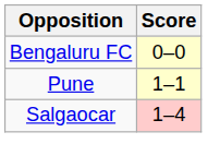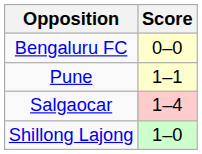 <table class="wikitable" style="text-align:center">
 <tr>
 <th>Opposition</th>
 <th>Score</th>
 </tr>
 <tr>
 <td><a href='#'>Bengaluru FC</a></td>
 <td style="background-color:#ffffcc;">0–0</td>
 </tr>
 <tr>
 <td><a href='#'>Pune</a></td>
 <td style="background-color:#ffffcc;">1–1</td>
 </tr>
 <tr>
 <td><a href='#'>Salgaocar</a></td>
 <td style="background-color:#ffcccc;">1–4</td>
 </tr>
+<tr>
+<td><a href='#'>Shillong Lajong</a></td>
+<td style="background-color:#ccffcc;">1–0</td>
+</tr>
 </table>
